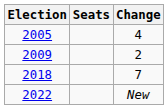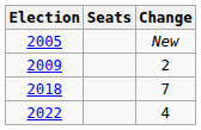 <table class="wikitable" style="font-size:95%;text-align:center;">
 <tr>
 <th>Election</th>
 <th>Seats</th>
 <th>Change</th>
 </tr>
 <tr>
 <td><a href='#'>2005</a></td>
 <td></td>
-<td> 4</td>
+<td><em>New</em></td>
 </tr>
 <tr>
 <td><a href='#'>2009</a></td>
 <td></td>
 <td> 2</td>
 </tr>
 <tr>
 <td><a href='#'>2018</a></td>
 <td></td>
 <td> 7</td>
 </tr>
 <tr>
 <td><a href='#'>2022</a></td>
 <td></td>
-<td><em>New</em></td>
+<td> 4</td>
 </tr>
 </table>
